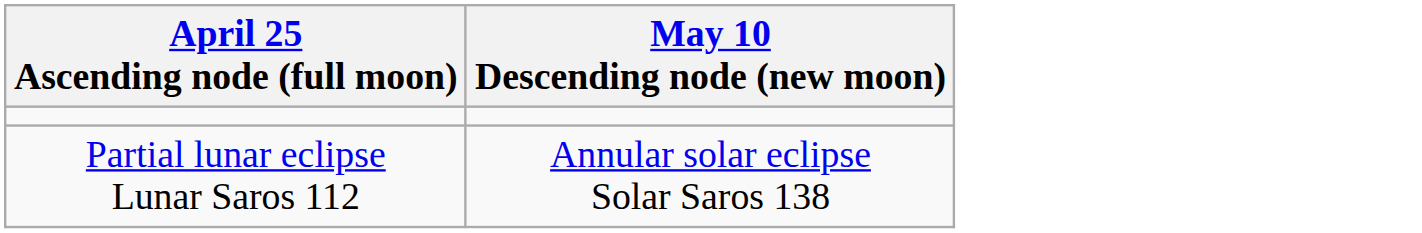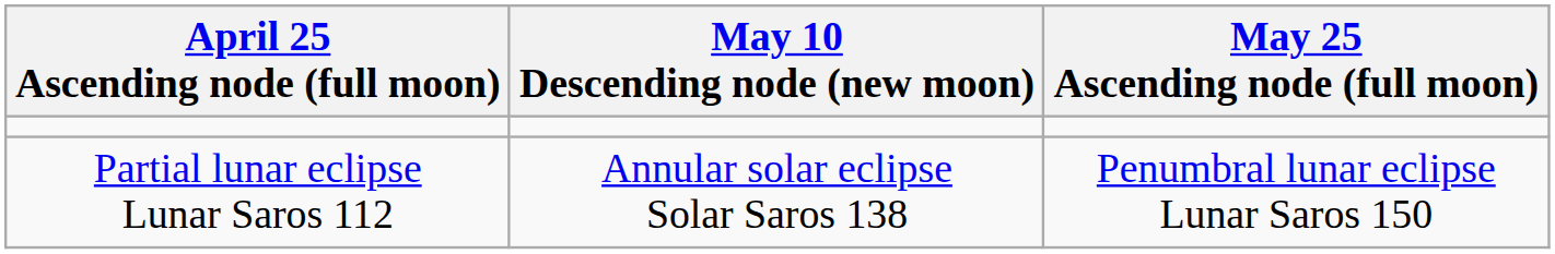 <table class="wikitable">
 <tr>
 <th><a href='#'>April 25</a><br>Ascending node (full moon)<br></th>
 <th><a href='#'>May 10</a><br>Descending node (new moon)<br></th>
+<th><a href='#'>May 25</a><br>Ascending node (full moon)<br></th>
 </tr>
 <tr>
+<td></td>
 <td></td>
 <td></td>
 </tr>
 <tr align=center>
 <td><a href='#'>Partial lunar eclipse</a><br>Lunar Saros 112</td>
 <td><a href='#'>Annular solar eclipse</a><br>Solar Saros 138</td>
+<td><a href='#'>Penumbral lunar eclipse</a><br>Lunar Saros 150</td>
 </tr>
 </table>
